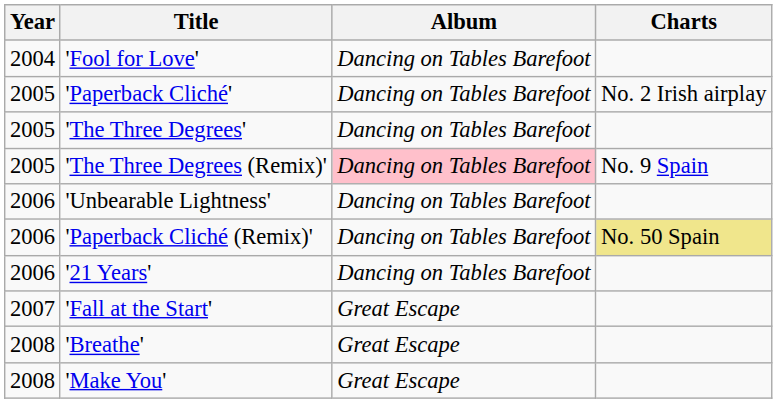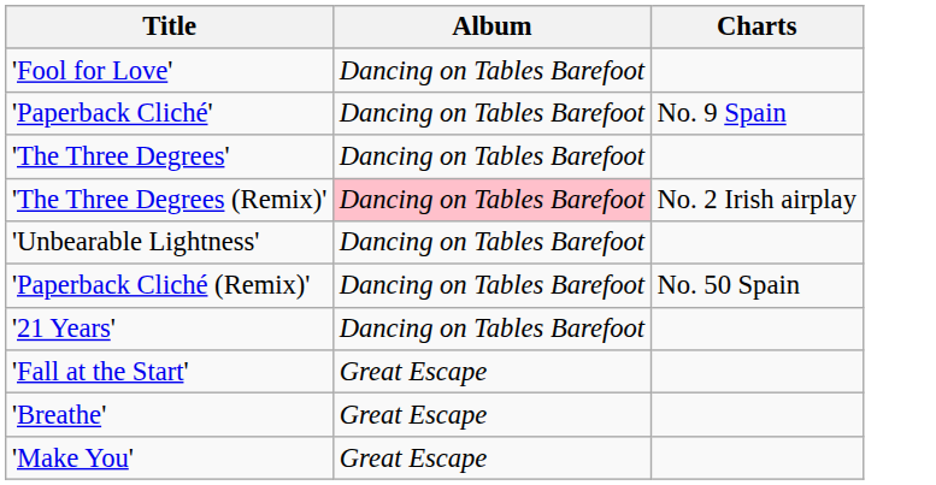 <table class='wikitable'>
 <tr bgcolor='#CCCCCC'>
-<th>Year</th>
 <th>Title</th>
 <th>Album</th>
 <th>Charts</th>
 </tr>
 <tr>
-<td>2004</td>
 <td>'<a href='#'>Fool for Love</a>'</td>
 <td><em>Dancing on Tables Barefoot</em></td>
 <td></td>
 </tr>
 <tr>
-<td>2005</td>
 <td>'<a href='#'>Paperback Cliché</a>'</td>
 <td><em>Dancing on Tables Barefoot</em></td>
-<td>No. 2 Irish airplay</td>
+<td>No. 9 <a href='#'>Spain</a></td>
 </tr>
 <tr>
-<td>2005</td>
 <td>'<a href='#'>The Three Degrees</a>'</td>
 <td><em>Dancing on Tables Barefoot</em></td>
 <td></td>
 </tr>
 <tr>
-<td>2005</td>
 <td>'<a href='#'>The Three Degrees</a> (Remix)'</td>
 <td style="background: pink;"><em>Dancing on Tables Barefoot</em></td>
-<td>No. 9 <a href='#'>Spain</a></td>
+<td>No. 2 Irish airplay</td>
 </tr>
 <tr>
-<td>2006</td>
 <td>'Unbearable Lightness'</td>
 <td><em>Dancing on Tables Barefoot</em></td>
 <td></td>
 </tr>
 <tr>
-<td>2006</td>
 <td>'<a href='#'>Paperback Cliché</a> (Remix)'</td>
 <td><em>Dancing on Tables Barefoot</em></td>
-<td style="background: khaki;">No. 50 Spain</td>
+<td>No. 50 Spain</td>
 </tr>
 <tr>
-<td>2006</td>
 <td>'<a href='#'>21 Years</a>'</td>
 <td><em>Dancing on Tables Barefoot</em></td>
 <td></td>
 </tr>
 <tr>
-<td>2007</td>
 <td>'<a href='#'>Fall at the Start</a>'</td>
 <td><em>Great Escape</em></td>
 <td></td>
 </tr>
 <tr>
-<td>2008</td>
 <td>'<a href='#'>Breathe</a>'</td>
 <td><em>Great Escape</em></td>
 <td></td>
 </tr>
 <tr>
-<td>2008</td>
 <td>'<a href='#'>Make You</a>'</td>
 <td><em>Great Escape</em></td>
 <td></td>
 </tr>
 </table>
